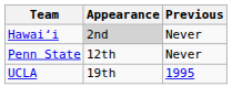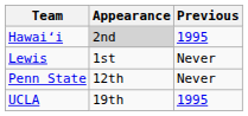 <table class="wikitable sortable">
 <tr>
 <th>Team</th>
 <th>Appearance</th>
 <th>Previous</th>
 </tr>
 <tr>
 <td><a href='#'>Hawaiʻi</a></td>
 <td style="background: lightgrey;">2nd</td>
+<td><a href='#'>1995</a></td>
+</tr>
+<tr>
+<td><a href='#'>Lewis</a></td>
+<td>1st</td>
 <td>Never</td>
 </tr>
 <tr>
 <td><a href='#'>Penn State</a></td>
 <td>12th</td>
 <td>Never</td>
 </tr>
 <tr>
 <td><a href='#'>UCLA</a></td>
 <td>19th</td>
 <td><a href='#'>1995</a></td>
 </tr>
 </table>
